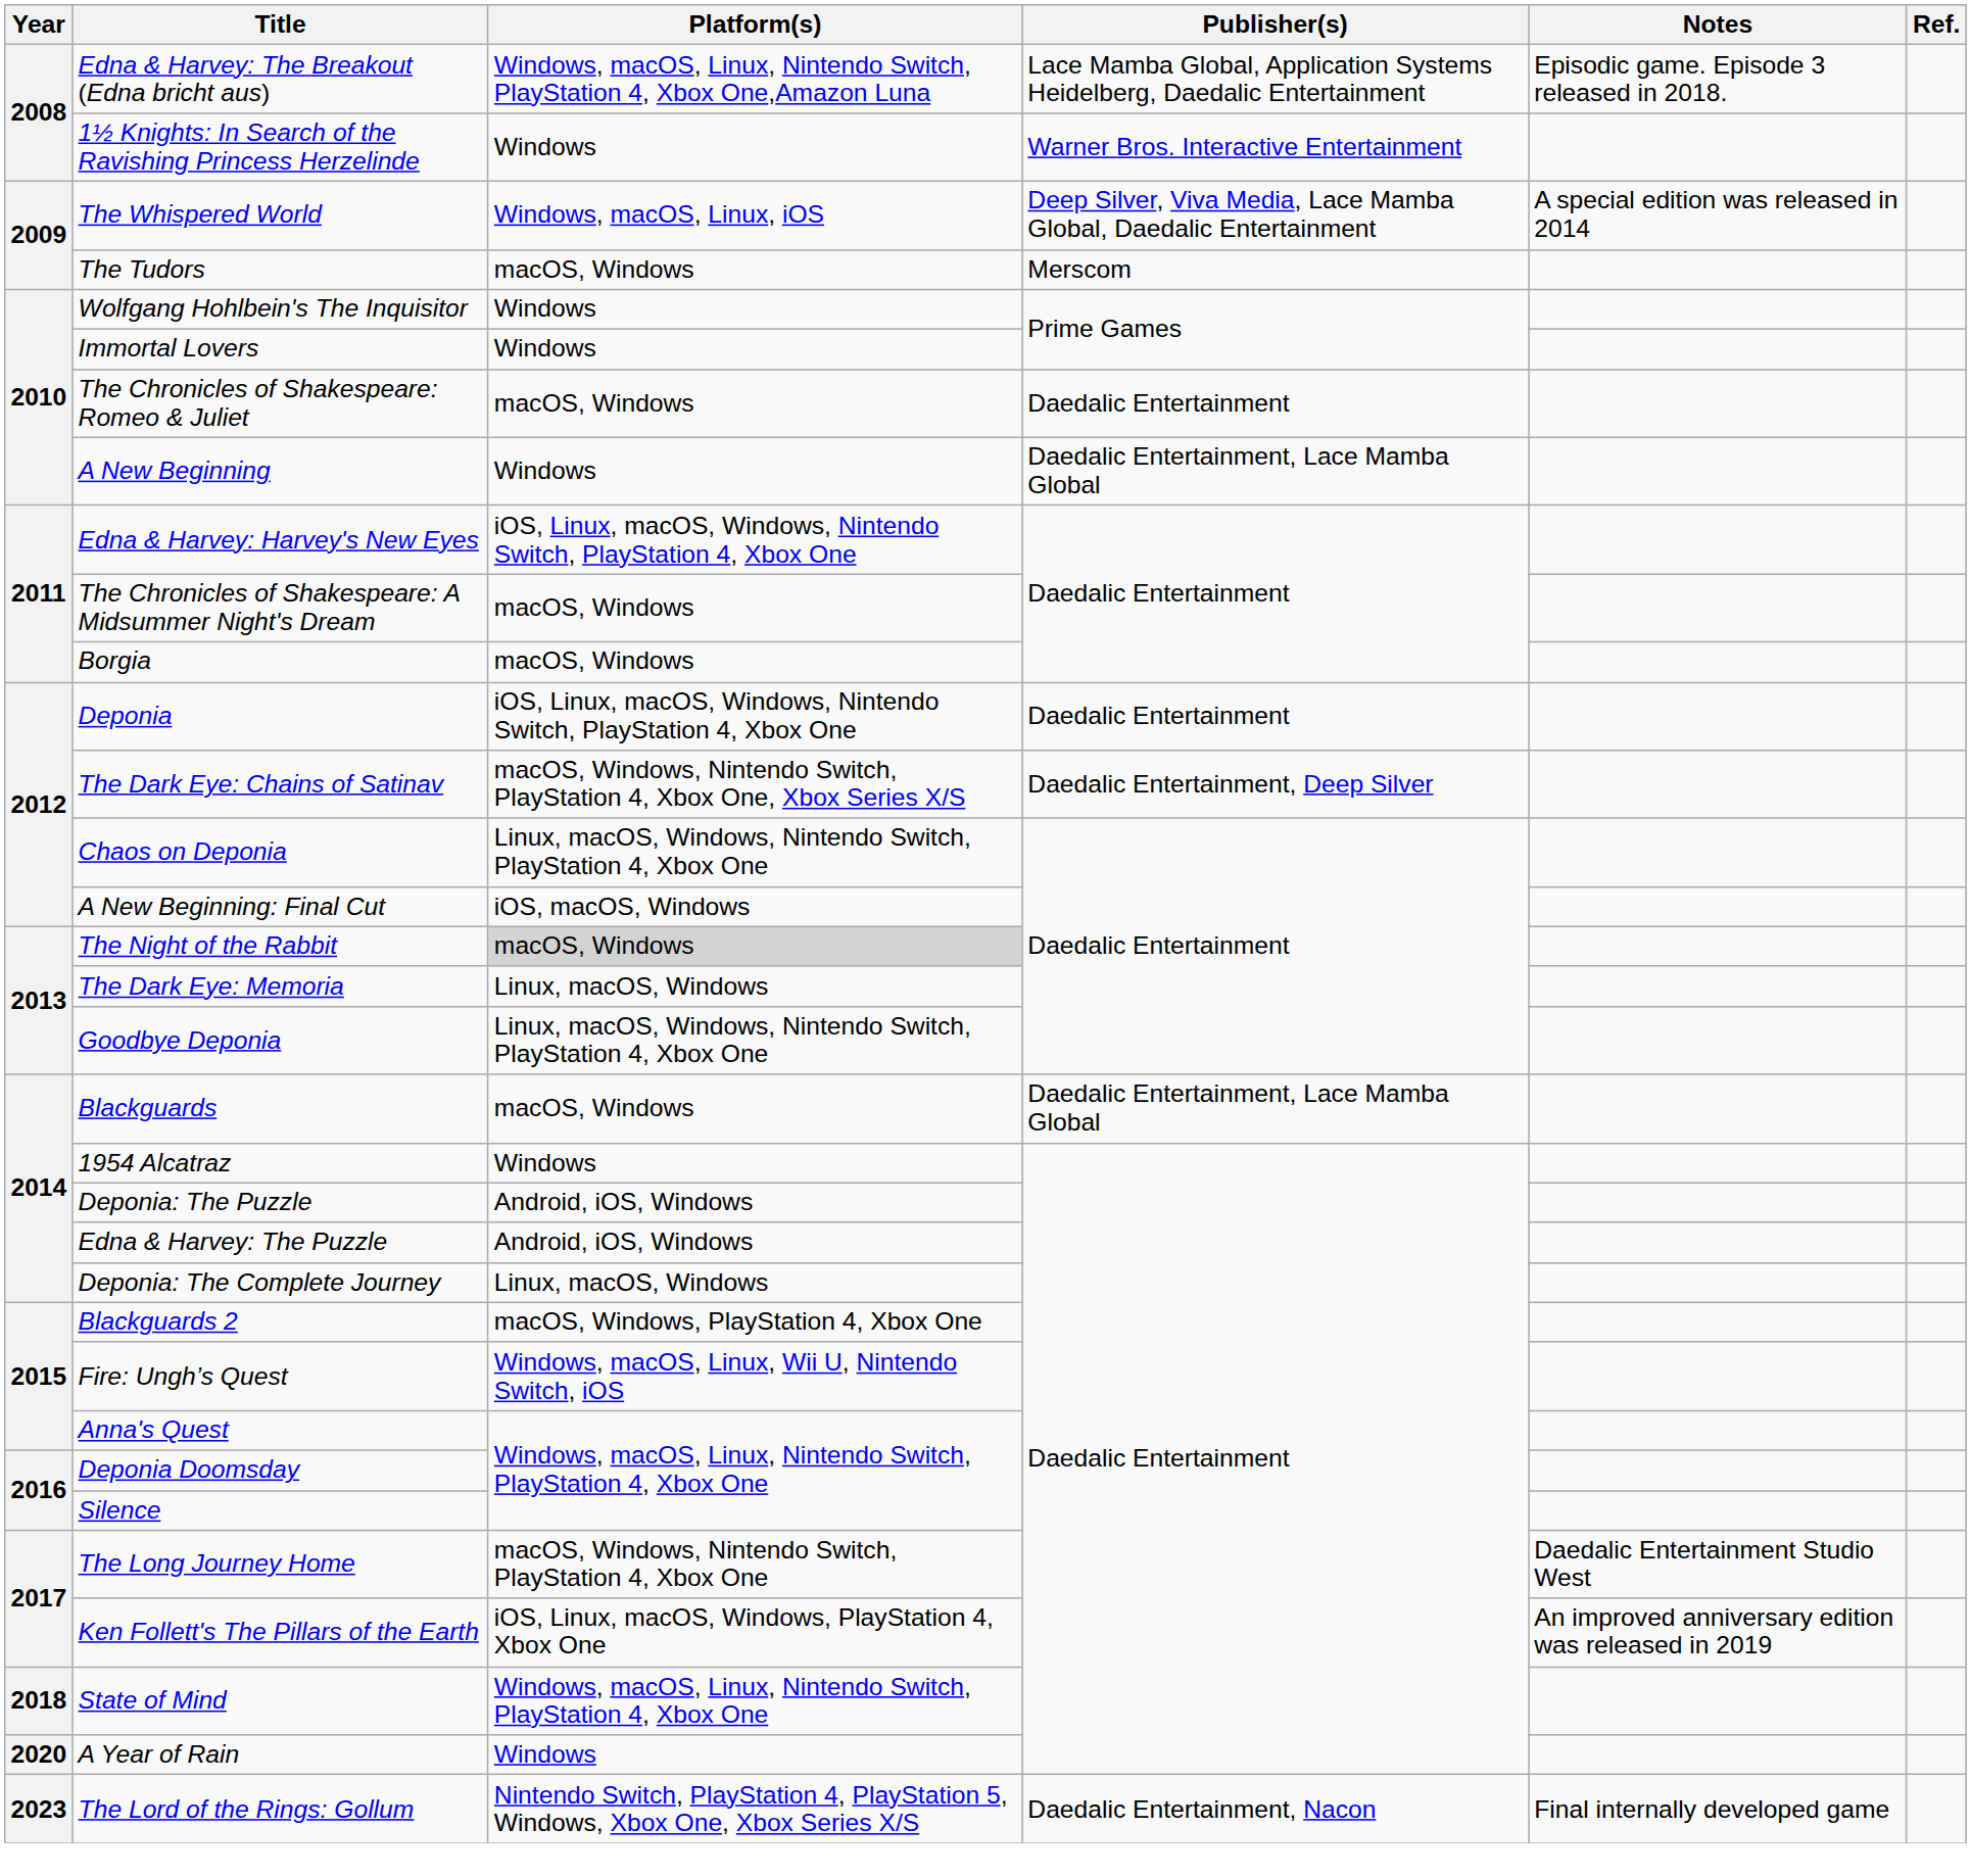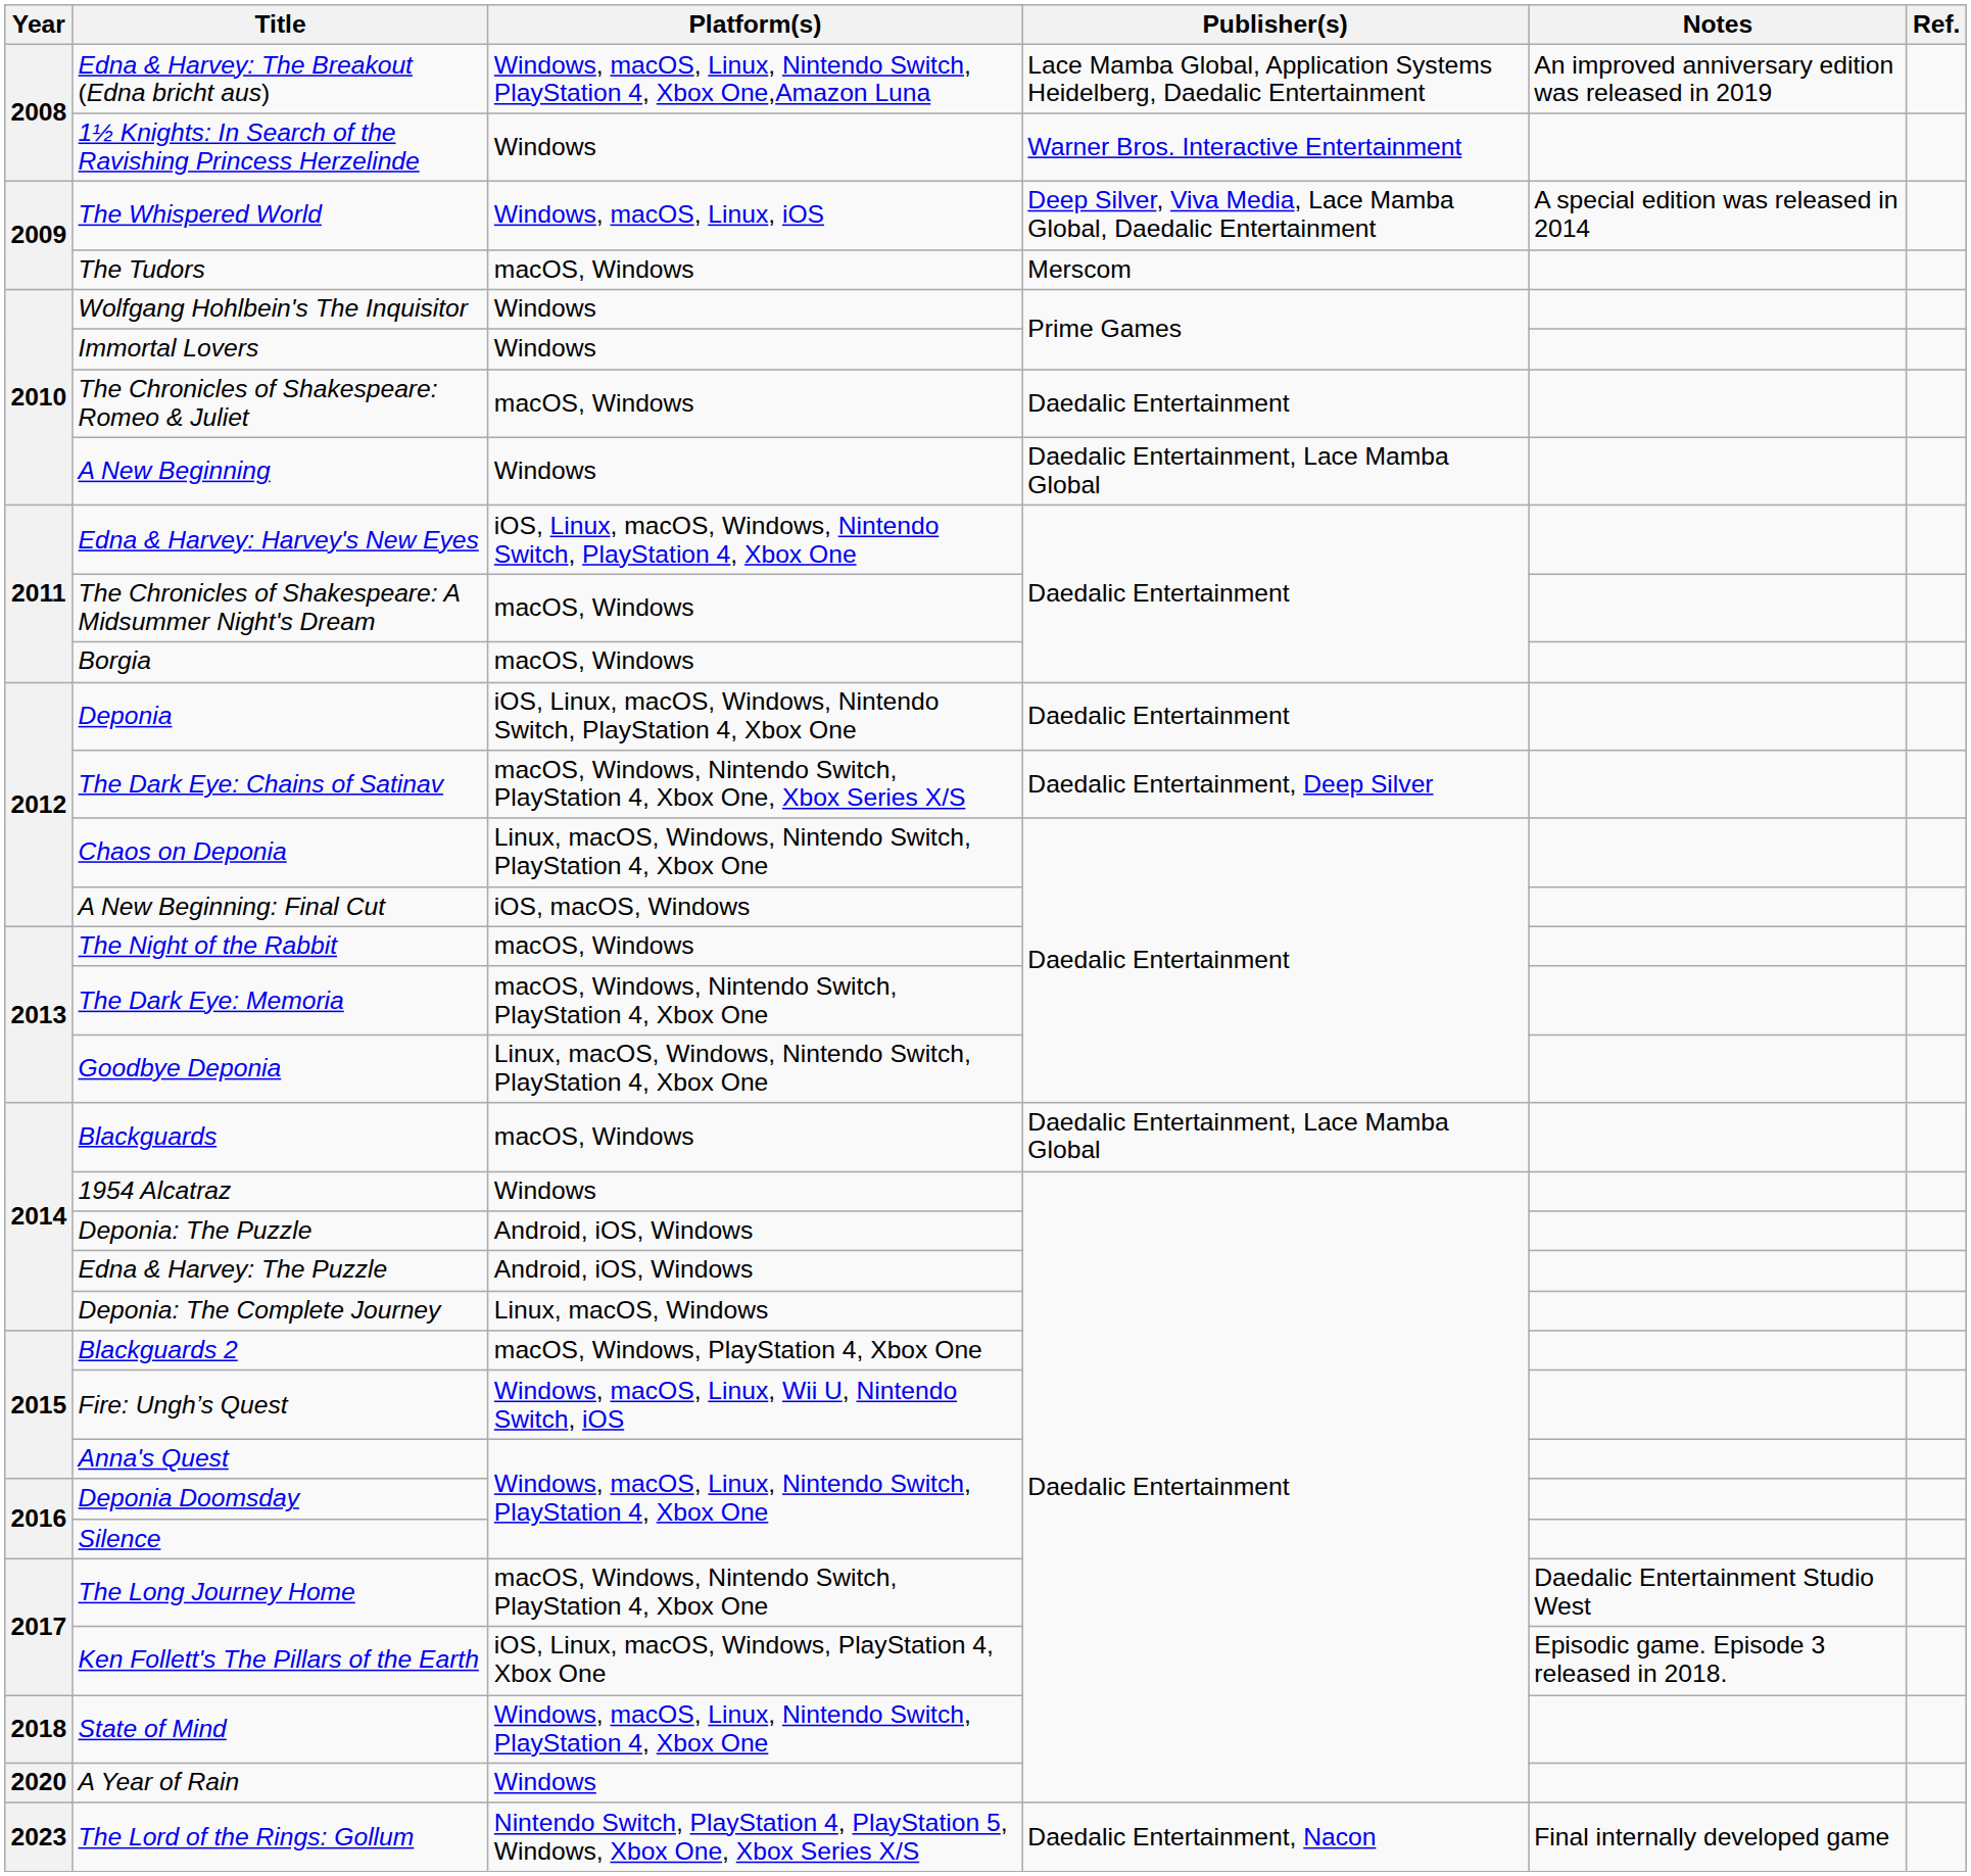 <table class="wikitable sortable">
 <tr>
 <th scope="col">Year</th>
 <th scope="col">Title</th>
 <th scope="col">Platform(s)</th>
 <th scope="col">Publisher(s)</th>
 <th>Notes</th>
 <th>Ref.</th>
 </tr>
 <tr>
 <th rowspan="2" scope="row">2008</th>
 <td><em><a href='#'>Edna & Harvey: The Breakout</a></em> (<em>Edna bricht aus</em>)</td>
 <td><a href='#'>Windows</a>, <a href='#'>macOS</a>, <a href='#'>Linux</a>, <a href='#'>Nintendo Switch</a>, <a href='#'>PlayStation 4</a>, <a href='#'>Xbox One</a>,<a href='#'>Amazon Luna</a></td>
 <td>Lace Mamba Global, Application Systems Heidelberg, Daedalic Entertainment</td>
-<td>Episodic game. Episode 3 released in 2018.</td>
+<td>An improved anniversary edition was released in 2019</td>
 <td></td>
 </tr>
 <tr>
 <td><em><a href='#'>1½ Knights: In Search of the Ravishing Princess Herzelinde</a></em></td>
 <td>Windows</td>
 <td><a href='#'>Warner Bros. Interactive Entertainment</a></td>
 <td></td>
 <td></td>
 </tr>
 <tr>
 <th rowspan="2" scope="row">2009</th>
 <td><em><a href='#'>The Whispered World</a></em></td>
 <td><a href='#'>Windows</a>, <a href='#'>macOS</a>, <a href='#'>Linux</a>, <a href='#'>iOS</a></td>
 <td><a href='#'>Deep Silver</a>, <a href='#'>Viva Media</a>, Lace Mamba Global, Daedalic Entertainment</td>
 <td>A special edition was released in 2014</td>
 <td></td>
 </tr>
 <tr>
 <td><em>The Tudors</em></td>
 <td>macOS, Windows</td>
 <td>Merscom</td>
 <td></td>
 <td></td>
 </tr>
 <tr>
 <th rowspan="4" scope="row">2010</th>
 <td><em>Wolfgang Hohlbein's The Inquisitor</em></td>
 <td>Windows</td>
 <td rowspan="2">Prime Games</td>
 <td></td>
 <td></td>
 </tr>
 <tr>
 <td><em>Immortal Lovers</em></td>
 <td>Windows</td>
 <td></td>
 <td></td>
 </tr>
 <tr>
 <td><em>The Chronicles of Shakespeare: Romeo & Juliet</em></td>
 <td>macOS, Windows</td>
 <td>Daedalic Entertainment</td>
 <td></td>
 <td></td>
 </tr>
 <tr>
 <td><em><a href='#'>A New Beginning</a></em></td>
 <td>Windows</td>
 <td>Daedalic Entertainment, Lace Mamba Global</td>
 <td></td>
 <td></td>
 </tr>
 <tr>
 <th rowspan="3" scope="row">2011</th>
 <td><em><a href='#'>Edna & Harvey: Harvey's New Eyes</a></em></td>
 <td>iOS, <a href='#'>Linux</a>, macOS, Windows, <a href='#'>Nintendo Switch</a>, <a href='#'>PlayStation 4</a>, <a href='#'>Xbox One</a></td>
 <td rowspan="3">Daedalic Entertainment</td>
 <td></td>
 <td></td>
 </tr>
 <tr>
 <td><em>The Chronicles of Shakespeare: A Midsummer Night's Dream</em></td>
 <td>macOS, Windows</td>
 <td></td>
 <td></td>
 </tr>
 <tr>
 <td><em>Borgia</em></td>
 <td>macOS, Windows</td>
 <td></td>
 <td></td>
 </tr>
 <tr>
 <th rowspan="4" scope="row">2012</th>
 <td><em><a href='#'>Deponia</a></em></td>
 <td>iOS, Linux, macOS, Windows, Nintendo Switch, PlayStation 4, Xbox One</td>
 <td>Daedalic Entertainment</td>
 <td></td>
 <td></td>
 </tr>
 <tr>
 <td><em><a href='#'>The Dark Eye: Chains of Satinav</a></em></td>
 <td>macOS, Windows, Nintendo Switch, PlayStation 4, Xbox One, <a href='#'>Xbox Series X/S</a></td>
 <td>Daedalic Entertainment, <a href='#'>Deep Silver</a></td>
 <td></td>
 <td></td>
 </tr>
 <tr>
 <td><em><a href='#'>Chaos on Deponia</a></em></td>
 <td>Linux, macOS, Windows, Nintendo Switch, PlayStation 4, Xbox One</td>
 <td rowspan="5">Daedalic Entertainment</td>
 <td></td>
 <td></td>
 </tr>
 <tr>
 <td><em>A New Beginning: Final Cut</em></td>
 <td>iOS, macOS, Windows</td>
 <td></td>
 <td></td>
 </tr>
 <tr>
 <th rowspan="3" scope="row">2013</th>
 <td><em><a href='#'>The Night of the Rabbit</a></em></td>
-<td style="background: lightgrey;">macOS, Windows</td>
+<td>macOS, Windows</td>
 <td></td>
 <td></td>
 </tr>
 <tr>
 <td><em><a href='#'>The Dark Eye: Memoria</a></em></td>
-<td>Linux, macOS, Windows</td>
+<td>macOS, Windows, Nintendo Switch, PlayStation 4, Xbox One</td>
 <td></td>
 <td></td>
 </tr>
 <tr>
 <td><em><a href='#'>Goodbye Deponia</a></em></td>
 <td>Linux, macOS, Windows, Nintendo Switch, PlayStation 4, Xbox One</td>
 <td></td>
 <td></td>
 </tr>
 <tr>
 <th rowspan="5" scope="row">2014</th>
 <td><em><a href='#'>Blackguards</a></em></td>
 <td>macOS, Windows</td>
 <td>Daedalic Entertainment, Lace Mamba Global</td>
 <td></td>
 <td></td>
 </tr>
 <tr>
 <td><em>1954 Alcatraz</em></td>
 <td>Windows</td>
 <td rowspan="13">Daedalic Entertainment</td>
 <td></td>
 <td></td>
 </tr>
 <tr>
 <td><em>Deponia: The Puzzle</em></td>
 <td>Android, iOS, Windows</td>
 <td></td>
 <td></td>
 </tr>
 <tr>
 <td><em>Edna & Harvey: The Puzzle</em></td>
 <td>Android, iOS, Windows</td>
 <td></td>
 <td></td>
 </tr>
 <tr>
 <td><em>Deponia: The Complete Journey</em></td>
 <td>Linux, macOS, Windows</td>
 <td></td>
 <td></td>
 </tr>
 <tr>
 <th rowspan="3" scope="row">2015</th>
 <td><em><a href='#'>Blackguards 2</a></em></td>
 <td>macOS, Windows, PlayStation 4, Xbox One</td>
 <td></td>
 <td></td>
 </tr>
 <tr>
 <td><em>Fire: Ungh’s Quest</em></td>
 <td><a href='#'>Windows</a>, <a href='#'>macOS</a>, <a href='#'>Linux</a>, <a href='#'>Wii U</a>, <a href='#'>Nintendo Switch</a>, <a href='#'>iOS</a></td>
 <td></td>
 <td></td>
 </tr>
 <tr>
 <td><em><a href='#'>Anna's Quest</a></em></td>
 <td rowspan="3"><a href='#'>Windows</a>, <a href='#'>macOS</a>, <a href='#'>Linux</a>, <a href='#'>Nintendo Switch</a>, <a href='#'>PlayStation 4</a>, <a href='#'>Xbox One</a></td>
 <td></td>
 <td></td>
 </tr>
 <tr>
 <th rowspan="2" scope="row">2016</th>
 <td><em><a href='#'>Deponia Doomsday</a></em></td>
 <td></td>
 <td></td>
 </tr>
 <tr>
 <td><em><a href='#'>Silence</a></em></td>
 <td></td>
 <td></td>
 </tr>
 <tr>
 <th rowspan="2" scope="row">2017</th>
 <td><em><a href='#'>The Long Journey Home</a></em></td>
 <td>macOS, Windows, Nintendo Switch, PlayStation 4, Xbox One</td>
 <td>Daedalic Entertainment Studio West</td>
 <td></td>
 </tr>
 <tr>
 <td><em><a href='#'>Ken Follett's The Pillars of the Earth</a></em></td>
 <td>iOS, Linux, macOS, Windows, PlayStation 4, Xbox One</td>
-<td>An improved anniversary edition was released in 2019</td>
+<td>Episodic game. Episode 3 released in 2018.</td>
 <td></td>
 </tr>
 <tr>
 <th scope="row">2018</th>
 <td><em><a href='#'>State of Mind</a></em></td>
 <td><a href='#'>Windows</a>, <a href='#'>macOS</a>, <a href='#'>Linux</a>, <a href='#'>Nintendo Switch</a>, <a href='#'>PlayStation 4</a>, <a href='#'>Xbox One</a></td>
 <td></td>
 <td></td>
 </tr>
 <tr>
 <th scope="row">2020</th>
 <td><em>A Year of Rain</em></td>
 <td><a href='#'>Windows</a></td>
 <td></td>
 <td></td>
 </tr>
 <tr>
 <th>2023</th>
 <td><em><a href='#'>The Lord of the Rings: Gollum</a></em></td>
 <td><a href='#'>Nintendo Switch</a>, <a href='#'>PlayStation 4</a>, <a href='#'>PlayStation 5</a>, Windows, <a href='#'>Xbox One</a>, <a href='#'>Xbox Series X/S</a></td>
 <td>Daedalic Entertainment, <a href='#'>Nacon</a></td>
 <td>Final internally developed game</td>
 <td><em></em></td>
 </tr>
 </table>
